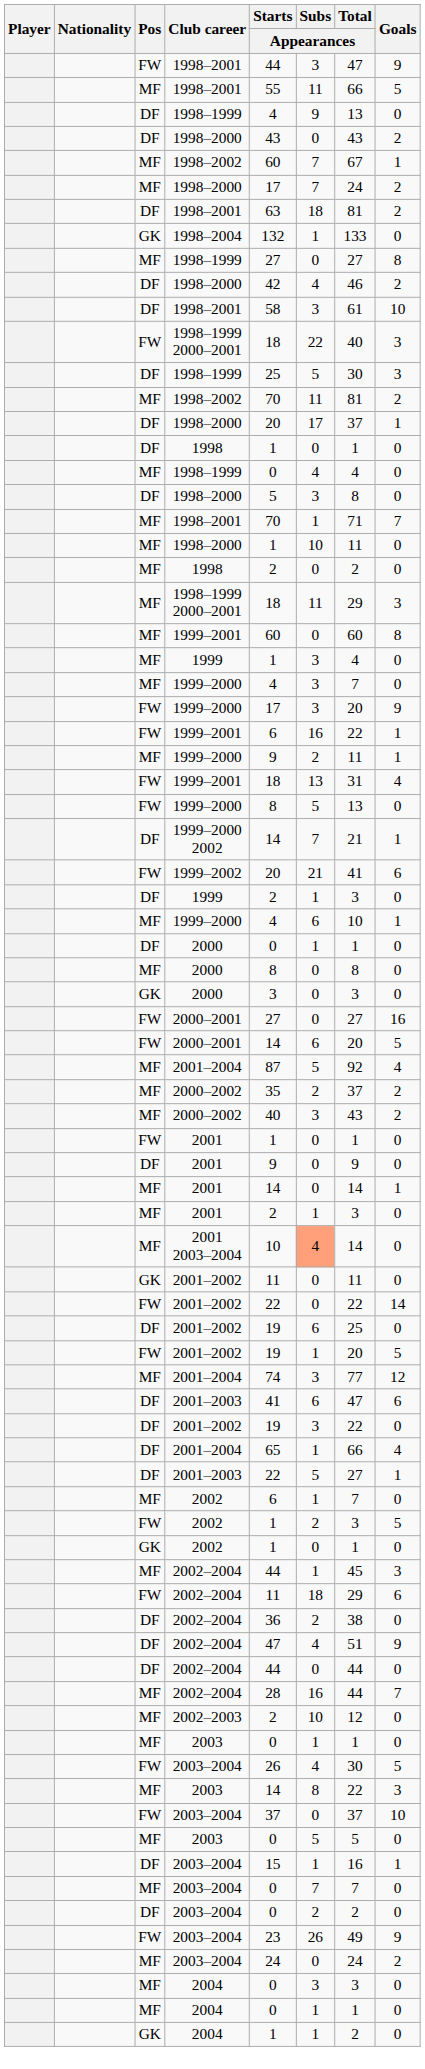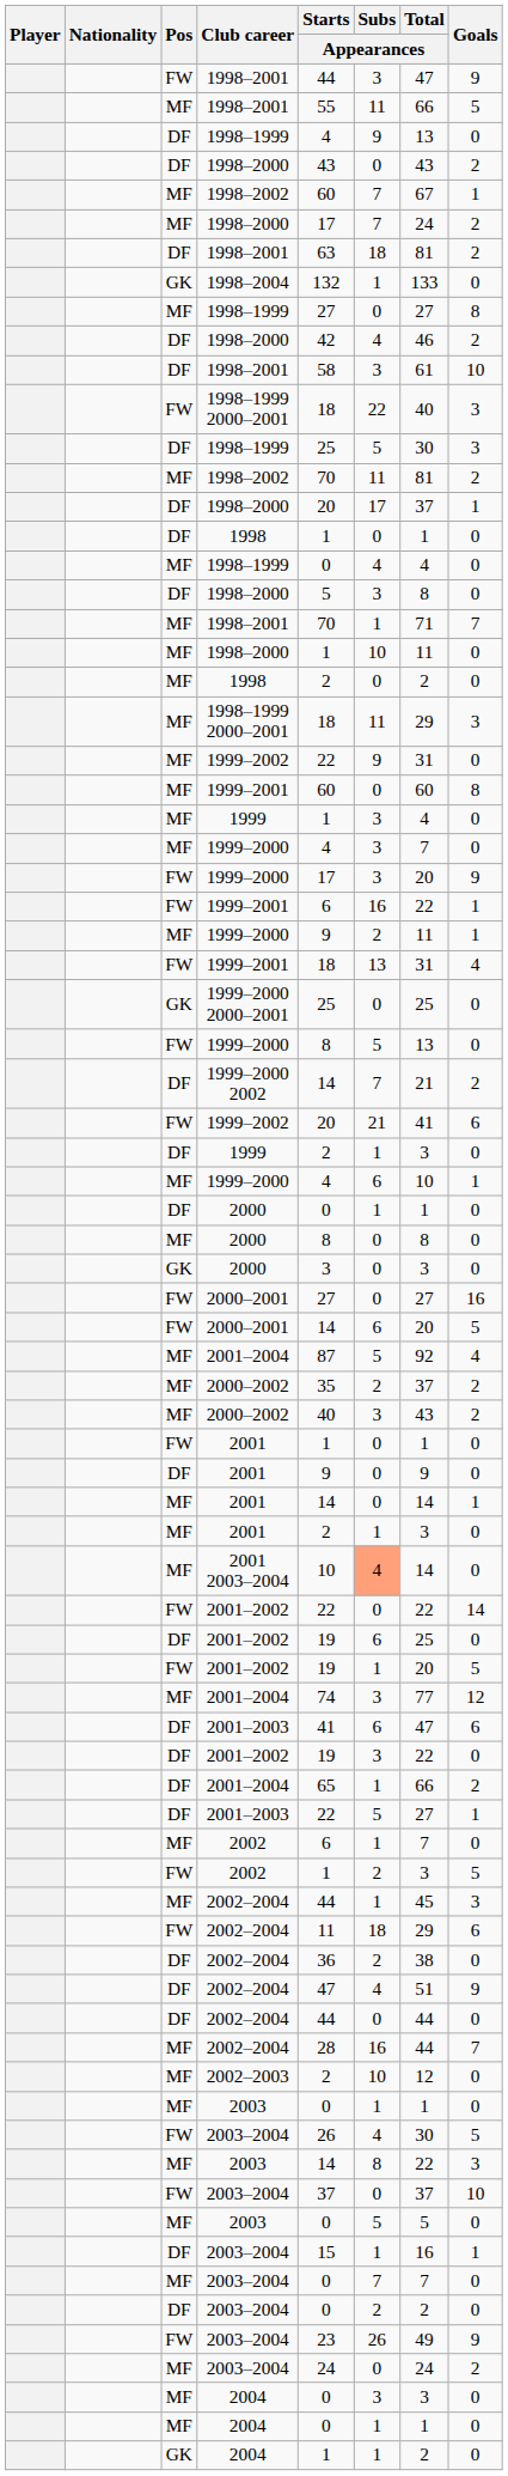 <table class="wikitable sortable plainrowheaders" style="text-align:center;">
 <tr>
 <th scope=col rowspan="2">Player</th>
 <th scope=col rowspan="2">Nationality</th>
 <th scope=col rowspan="2">Pos</th>
 <th scope=col rowspan="2">Club career</th>
 <th scope=col>Starts</th>
 <th scope=col>Subs</th>
 <th scope=col>Total</th>
 <th rowspan="2" scope=col>Goals</th>
 </tr>
 <tr class=unsortable>
 <th scope=col colspan="3">Appearances</th>
 </tr>
 <tr>
 <th scope=row></th>
 <td align="left"></td>
 <td>FW</td>
 <td>1998–2001</td>
 <td>44</td>
 <td>3</td>
 <td>47</td>
 <td>9</td>
 </tr>
 <tr>
 <th scope=row></th>
 <td align="left"></td>
 <td>MF</td>
 <td>1998–2001</td>
 <td>55</td>
 <td>11</td>
 <td>66</td>
 <td>5</td>
 </tr>
 <tr>
 <th scope=row></th>
 <td align="left"></td>
 <td>DF</td>
 <td>1998–1999</td>
 <td>4</td>
 <td>9</td>
 <td>13</td>
 <td>0</td>
 </tr>
 <tr>
 <th scope=row></th>
 <td align="left"></td>
 <td>DF</td>
 <td>1998–2000</td>
 <td>43</td>
 <td>0</td>
 <td>43</td>
 <td>2</td>
 </tr>
 <tr>
 <th scope=row></th>
 <td align="left"></td>
 <td>MF</td>
 <td>1998–2002</td>
 <td>60</td>
 <td>7</td>
 <td>67</td>
 <td>1</td>
 </tr>
 <tr>
 <th scope=row></th>
 <td align="left"></td>
 <td>MF</td>
 <td>1998–2000</td>
 <td>17</td>
 <td>7</td>
 <td>24</td>
 <td>2</td>
 </tr>
 <tr>
 <th scope=row></th>
 <td align="left"></td>
 <td>DF</td>
 <td>1998–2001</td>
 <td>63</td>
 <td>18</td>
 <td>81</td>
 <td>2</td>
 </tr>
 <tr>
 <th scope=row></th>
 <td align="left"></td>
 <td>GK</td>
 <td>1998–2004</td>
 <td>132</td>
 <td>1</td>
 <td>133</td>
 <td>0</td>
 </tr>
 <tr>
 <th scope=row></th>
 <td align="left"></td>
 <td>MF</td>
 <td>1998–1999</td>
 <td>27</td>
 <td>0</td>
 <td>27</td>
 <td>8</td>
 </tr>
 <tr>
 <th scope=row></th>
 <td align="left"></td>
 <td>DF</td>
 <td>1998–2000</td>
 <td>42</td>
 <td>4</td>
 <td>46</td>
 <td>2</td>
 </tr>
 <tr>
 <th scope=row></th>
 <td align="left"></td>
 <td>DF</td>
 <td>1998–2001</td>
 <td>58</td>
 <td>3</td>
 <td>61</td>
 <td>10</td>
 </tr>
 <tr>
 <th scope=row></th>
 <td align="left"></td>
 <td>FW</td>
 <td>1998–1999<br>2000–2001</td>
 <td>18</td>
 <td>22</td>
 <td>40</td>
 <td>3</td>
 </tr>
 <tr>
 <th scope=row></th>
 <td align="left"></td>
 <td>DF</td>
 <td>1998–1999</td>
 <td>25</td>
 <td>5</td>
 <td>30</td>
 <td>3</td>
 </tr>
 <tr>
 <th scope=row></th>
 <td align="left"></td>
 <td>MF</td>
 <td>1998–2002</td>
 <td>70</td>
 <td>11</td>
 <td>81</td>
 <td>2</td>
 </tr>
 <tr>
 <th scope=row></th>
 <td align="left"></td>
 <td>DF</td>
 <td>1998–2000</td>
 <td>20</td>
 <td>17</td>
 <td>37</td>
 <td>1</td>
 </tr>
 <tr>
 <th scope=row></th>
 <td align="left"></td>
 <td>DF</td>
 <td>1998</td>
 <td>1</td>
 <td>0</td>
 <td>1</td>
 <td>0</td>
 </tr>
 <tr>
 <th scope=row></th>
 <td align="left"></td>
 <td>MF</td>
 <td>1998–1999</td>
 <td>0</td>
 <td>4</td>
 <td>4</td>
 <td>0</td>
 </tr>
 <tr>
 <th scope=row></th>
 <td align="left"></td>
 <td>DF</td>
 <td>1998–2000</td>
 <td>5</td>
 <td>3</td>
 <td>8</td>
 <td>0</td>
 </tr>
 <tr>
 <th scope=row></th>
 <td align="left"></td>
 <td>MF</td>
 <td>1998–2001</td>
 <td>70</td>
 <td>1</td>
 <td>71</td>
 <td>7</td>
 </tr>
 <tr>
 <th scope=row></th>
 <td align="left"></td>
 <td>MF</td>
 <td>1998–2000</td>
 <td>1</td>
 <td>10</td>
 <td>11</td>
 <td>0</td>
 </tr>
 <tr>
 <th scope=row></th>
 <td align="left"></td>
 <td>MF</td>
 <td>1998</td>
 <td>2</td>
 <td>0</td>
 <td>2</td>
 <td>0</td>
 </tr>
 <tr>
 <th scope=row></th>
 <td align="left"></td>
 <td>MF</td>
 <td>1998–1999<br>2000–2001</td>
 <td>18</td>
 <td>11</td>
 <td>29</td>
 <td>3</td>
 </tr>
 <tr>
 <th scope=row></th>
 <td align="left"></td>
 <td>MF</td>
+<td>1999–2002</td>
+<td>22</td>
+<td>9</td>
+<td>31</td>
+<td>0</td>
+</tr>
+<tr>
+<th scope=row></th>
+<td align="left"></td>
+<td>MF</td>
 <td>1999–2001</td>
 <td>60</td>
 <td>0</td>
 <td>60</td>
 <td>8</td>
 </tr>
 <tr>
 <th scope=row></th>
 <td align="left"></td>
 <td>MF</td>
 <td>1999</td>
 <td>1</td>
 <td>3</td>
 <td>4</td>
 <td>0</td>
 </tr>
 <tr>
 <th scope=row></th>
 <td align="left"></td>
 <td>MF</td>
 <td>1999–2000</td>
 <td>4</td>
 <td>3</td>
 <td>7</td>
 <td>0</td>
 </tr>
 <tr>
 <th scope=row></th>
 <td align="left"></td>
 <td>FW</td>
 <td>1999–2000</td>
 <td>17</td>
 <td>3</td>
 <td>20</td>
 <td>9</td>
 </tr>
 <tr>
 <th scope=row></th>
 <td align="left"></td>
 <td>FW</td>
 <td>1999–2001</td>
 <td>6</td>
 <td>16</td>
 <td>22</td>
 <td>1</td>
 </tr>
 <tr>
 <th scope=row></th>
 <td align="left"></td>
 <td>MF</td>
 <td>1999–2000</td>
 <td>9</td>
 <td>2</td>
 <td>11</td>
 <td>1</td>
 </tr>
 <tr>
 <th scope=row></th>
 <td align="left"></td>
 <td>FW</td>
 <td>1999–2001</td>
 <td>18</td>
 <td>13</td>
 <td>31</td>
 <td>4</td>
 </tr>
 <tr>
 <th scope=row></th>
 <td align="left"></td>
+<td>GK</td>
+<td>1999–2000<br>2000–2001</td>
+<td>25</td>
+<td>0</td>
+<td>25</td>
+<td>0</td>
+</tr>
+<tr>
+<th scope=row></th>
+<td align="left"></td>
 <td>FW</td>
 <td>1999–2000</td>
 <td>8</td>
 <td>5</td>
 <td>13</td>
 <td>0</td>
 </tr>
 <tr>
 <th scope=row></th>
 <td align="left"></td>
 <td>DF</td>
 <td>1999–2000<br>2002</td>
 <td>14</td>
 <td>7</td>
 <td>21</td>
-<td>1</td>
+<td>2</td>
 </tr>
 <tr>
 <th scope=row></th>
 <td align="left"></td>
 <td>FW</td>
 <td>1999–2002</td>
 <td>20</td>
 <td>21</td>
 <td>41</td>
 <td>6</td>
 </tr>
 <tr>
 <th scope=row></th>
 <td align="left"></td>
 <td>DF</td>
 <td>1999</td>
 <td>2</td>
 <td>1</td>
 <td>3</td>
 <td>0</td>
 </tr>
 <tr>
 <th scope=row></th>
 <td align="left"></td>
 <td>MF</td>
 <td>1999–2000</td>
 <td>4</td>
 <td>6</td>
 <td>10</td>
 <td>1</td>
 </tr>
 <tr>
 <th scope=row></th>
 <td align="left"></td>
 <td>DF</td>
 <td>2000</td>
 <td>0</td>
 <td>1</td>
 <td>1</td>
 <td>0</td>
 </tr>
 <tr>
 <th scope=row></th>
 <td align="left"></td>
 <td>MF</td>
 <td>2000</td>
 <td>8</td>
 <td>0</td>
 <td>8</td>
 <td>0</td>
 </tr>
 <tr>
 <th scope=row></th>
 <td align="left"></td>
 <td>GK</td>
 <td>2000</td>
 <td>3</td>
 <td>0</td>
 <td>3</td>
 <td>0</td>
 </tr>
 <tr>
 <th scope=row></th>
 <td align="left"></td>
 <td>FW</td>
 <td>2000–2001</td>
 <td>27</td>
 <td>0</td>
 <td>27</td>
 <td>16</td>
 </tr>
 <tr>
 <th scope=row></th>
 <td align="left"></td>
 <td>FW</td>
 <td>2000–2001</td>
 <td>14</td>
 <td>6</td>
 <td>20</td>
 <td>5</td>
 </tr>
 <tr>
 <th scope=row></th>
 <td align="left"></td>
 <td>MF</td>
 <td>2001–2004</td>
 <td>87</td>
 <td>5</td>
 <td>92</td>
 <td>4</td>
 </tr>
 <tr>
 <th scope=row></th>
 <td align="left"></td>
 <td>MF</td>
 <td>2000–2002</td>
 <td>35</td>
 <td>2</td>
 <td>37</td>
 <td>2</td>
 </tr>
 <tr>
 <th scope=row></th>
 <td align="left"></td>
 <td>MF</td>
 <td>2000–2002</td>
 <td>40</td>
 <td>3</td>
 <td>43</td>
 <td>2</td>
 </tr>
 <tr>
 <th scope=row></th>
 <td align="left"></td>
 <td>FW</td>
 <td>2001</td>
 <td>1</td>
 <td>0</td>
 <td>1</td>
 <td>0</td>
 </tr>
 <tr>
 <th scope=row></th>
 <td align="left"></td>
 <td>DF</td>
 <td>2001</td>
 <td>9</td>
 <td>0</td>
 <td>9</td>
 <td>0</td>
 </tr>
 <tr>
 <th scope=row></th>
 <td align="left"></td>
 <td>MF</td>
 <td>2001</td>
 <td>14</td>
 <td>0</td>
 <td>14</td>
 <td>1</td>
 </tr>
 <tr>
 <th scope=row></th>
 <td align="left"></td>
 <td>MF</td>
 <td>2001</td>
 <td>2</td>
 <td>1</td>
 <td>3</td>
 <td>0</td>
 </tr>
 <tr>
 <th scope=row></th>
 <td align="left"></td>
 <td>MF</td>
 <td>2001<br>2003–2004</td>
 <td>10</td>
 <td style="background: lightsalmon;">4</td>
 <td>14</td>
 <td>0</td>
 </tr>
 <tr>
 <th scope=row></th>
 <td align="left"></td>
-<td>GK</td>
-<td>2001–2002</td>
-<td>11</td>
-<td>0</td>
-<td>11</td>
-<td>0</td>
-</tr>
-<tr>
-<th scope=row></th>
-<td align="left"></td>
 <td>FW</td>
 <td>2001–2002</td>
 <td>22</td>
 <td>0</td>
 <td>22</td>
 <td>14</td>
 </tr>
 <tr>
 <th scope=row></th>
 <td align="left"></td>
 <td>DF</td>
 <td>2001–2002</td>
 <td>19</td>
 <td>6</td>
 <td>25</td>
 <td>0</td>
 </tr>
 <tr>
 <th scope=row></th>
 <td align="left"></td>
 <td>FW</td>
 <td>2001–2002</td>
 <td>19</td>
 <td>1</td>
 <td>20</td>
 <td>5</td>
 </tr>
 <tr>
 <th scope=row></th>
 <td align="left"></td>
 <td>MF</td>
 <td>2001–2004</td>
 <td>74</td>
 <td>3</td>
 <td>77</td>
 <td>12</td>
 </tr>
 <tr>
 <th scope=row></th>
 <td align="left"></td>
 <td>DF</td>
 <td>2001–2003</td>
 <td>41</td>
 <td>6</td>
 <td>47</td>
 <td>6</td>
 </tr>
 <tr>
 <th scope=row></th>
 <td align="left"></td>
 <td>DF</td>
 <td>2001–2002</td>
 <td>19</td>
 <td>3</td>
 <td>22</td>
 <td>0</td>
 </tr>
 <tr>
 <th scope=row></th>
 <td align="left"></td>
 <td>DF</td>
 <td>2001–2004</td>
 <td>65</td>
 <td>1</td>
 <td>66</td>
-<td>4</td>
+<td>2</td>
 </tr>
 <tr>
 <th scope=row></th>
 <td align="left"></td>
 <td>DF</td>
 <td>2001–2003</td>
 <td>22</td>
 <td>5</td>
 <td>27</td>
 <td>1</td>
 </tr>
 <tr>
 <th scope=row></th>
 <td align="left"></td>
 <td>MF</td>
 <td>2002</td>
 <td>6</td>
 <td>1</td>
 <td>7</td>
 <td>0</td>
 </tr>
 <tr>
 <th scope=row></th>
 <td align="left"></td>
 <td>FW</td>
 <td>2002</td>
 <td>1</td>
 <td>2</td>
 <td>3</td>
 <td>5</td>
-</tr>
-<tr>
-<th scope=row></th>
-<td align="left"></td>
-<td>GK</td>
-<td>2002</td>
-<td>1</td>
-<td>0</td>
-<td>1</td>
-<td>0</td>
 </tr>
 <tr>
 <th scope=row></th>
 <td align="left"></td>
 <td>MF</td>
 <td>2002–2004</td>
 <td>44</td>
 <td>1</td>
 <td>45</td>
 <td>3</td>
 </tr>
 <tr>
 <th scope=row></th>
 <td align="left"></td>
 <td>FW</td>
 <td>2002–2004</td>
 <td>11</td>
 <td>18</td>
 <td>29</td>
 <td>6</td>
 </tr>
 <tr>
 <th scope=row></th>
 <td align="left"></td>
 <td>DF</td>
 <td>2002–2004</td>
 <td>36</td>
 <td>2</td>
 <td>38</td>
 <td>0</td>
 </tr>
 <tr>
 <th scope=row></th>
 <td align="left"></td>
 <td>DF</td>
 <td>2002–2004</td>
 <td>47</td>
 <td>4</td>
 <td>51</td>
 <td>9</td>
 </tr>
 <tr>
 <th scope=row></th>
 <td align="left"></td>
 <td>DF</td>
 <td>2002–2004</td>
 <td>44</td>
 <td>0</td>
 <td>44</td>
 <td>0</td>
 </tr>
 <tr>
 <th scope=row></th>
 <td align="left"></td>
 <td>MF</td>
 <td>2002–2004</td>
 <td>28</td>
 <td>16</td>
 <td>44</td>
 <td>7</td>
 </tr>
 <tr>
 <th scope=row></th>
 <td align="left"></td>
 <td>MF</td>
 <td>2002–2003</td>
 <td>2</td>
 <td>10</td>
 <td>12</td>
 <td>0</td>
 </tr>
 <tr>
 <th scope=row></th>
 <td align="left"></td>
 <td>MF</td>
 <td>2003</td>
 <td>0</td>
 <td>1</td>
 <td>1</td>
 <td>0</td>
 </tr>
 <tr>
 <th scope=row></th>
 <td align="left"></td>
 <td>FW</td>
 <td>2003–2004</td>
 <td>26</td>
 <td>4</td>
 <td>30</td>
 <td>5</td>
 </tr>
 <tr>
 <th scope=row></th>
 <td align="left"></td>
 <td>MF</td>
 <td>2003</td>
 <td>14</td>
 <td>8</td>
 <td>22</td>
 <td>3</td>
 </tr>
 <tr>
 <th scope=row></th>
 <td align="left"></td>
 <td>FW</td>
 <td>2003–2004</td>
 <td>37</td>
 <td>0</td>
 <td>37</td>
 <td>10</td>
 </tr>
 <tr>
 <th scope=row></th>
 <td align="left"></td>
 <td>MF</td>
 <td>2003</td>
 <td>0</td>
 <td>5</td>
 <td>5</td>
 <td>0</td>
 </tr>
 <tr>
 <th scope=row></th>
 <td align="left"></td>
 <td>DF</td>
 <td>2003–2004</td>
 <td>15</td>
 <td>1</td>
 <td>16</td>
 <td>1</td>
 </tr>
 <tr>
 <th scope=row></th>
 <td align="left"></td>
 <td>MF</td>
 <td>2003–2004</td>
 <td>0</td>
 <td>7</td>
 <td>7</td>
 <td>0</td>
 </tr>
 <tr>
 <th scope=row></th>
 <td align="left"></td>
 <td>DF</td>
 <td>2003–2004</td>
 <td>0</td>
 <td>2</td>
 <td>2</td>
 <td>0</td>
 </tr>
 <tr>
 <th scope=row></th>
 <td align="left"></td>
 <td>FW</td>
 <td>2003–2004</td>
 <td>23</td>
 <td>26</td>
 <td>49</td>
 <td>9</td>
 </tr>
 <tr>
 <th scope=row></th>
 <td align="left"></td>
 <td>MF</td>
 <td>2003–2004</td>
 <td>24</td>
 <td>0</td>
 <td>24</td>
 <td>2</td>
 </tr>
 <tr>
 <th scope=row></th>
 <td align="left"></td>
 <td>MF</td>
 <td>2004</td>
 <td>0</td>
 <td>3</td>
 <td>3</td>
 <td>0</td>
 </tr>
 <tr>
 <th scope=row></th>
 <td align="left"></td>
 <td>MF</td>
 <td>2004</td>
 <td>0</td>
 <td>1</td>
 <td>1</td>
 <td>0</td>
 </tr>
 <tr>
 <th scope=row></th>
 <td align="left"></td>
 <td>GK</td>
 <td>2004</td>
 <td>1</td>
 <td>1</td>
 <td>2</td>
 <td>0</td>
 </tr>
 </table>
